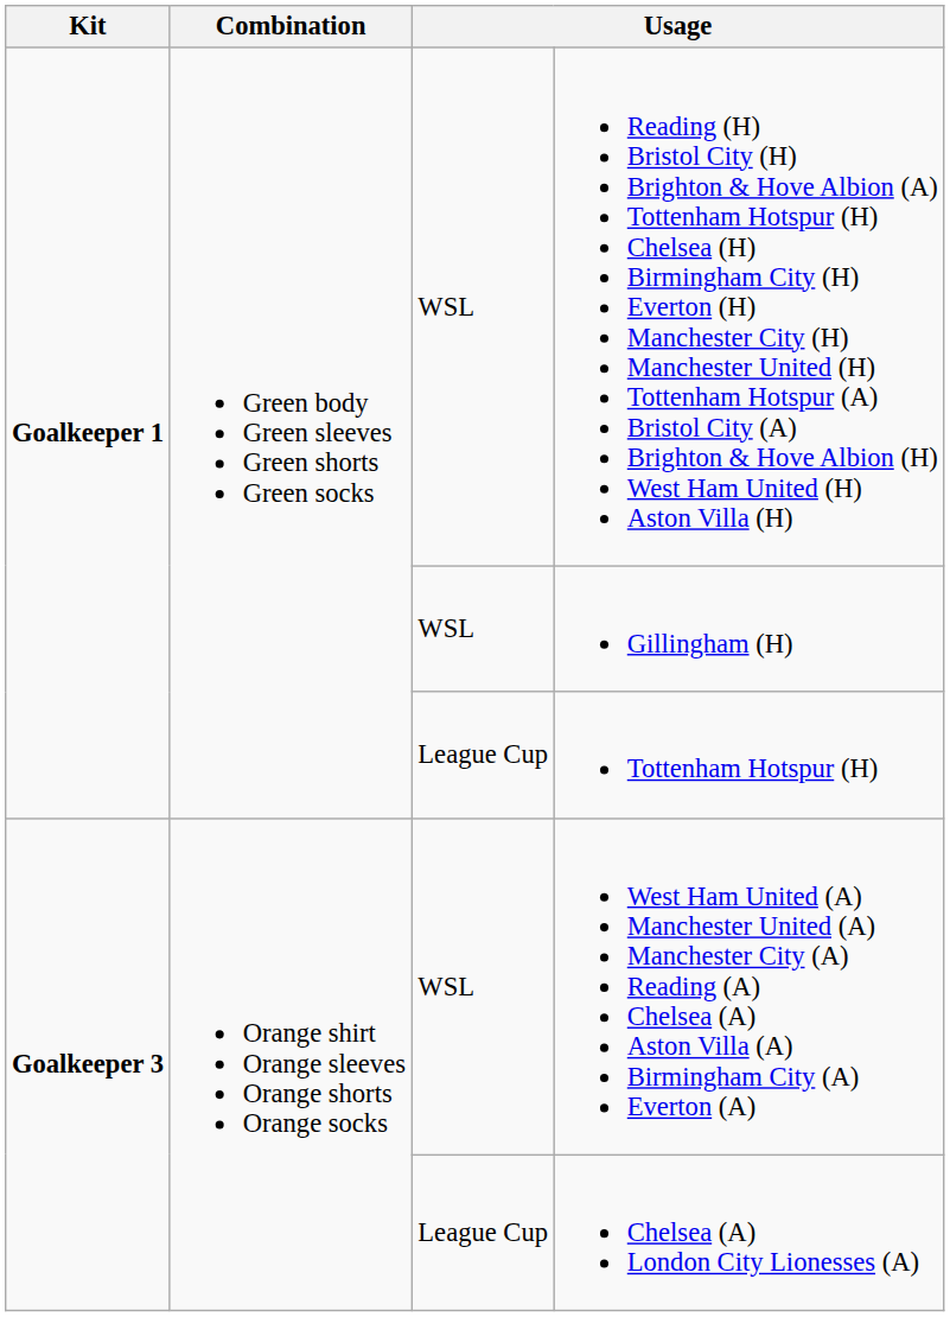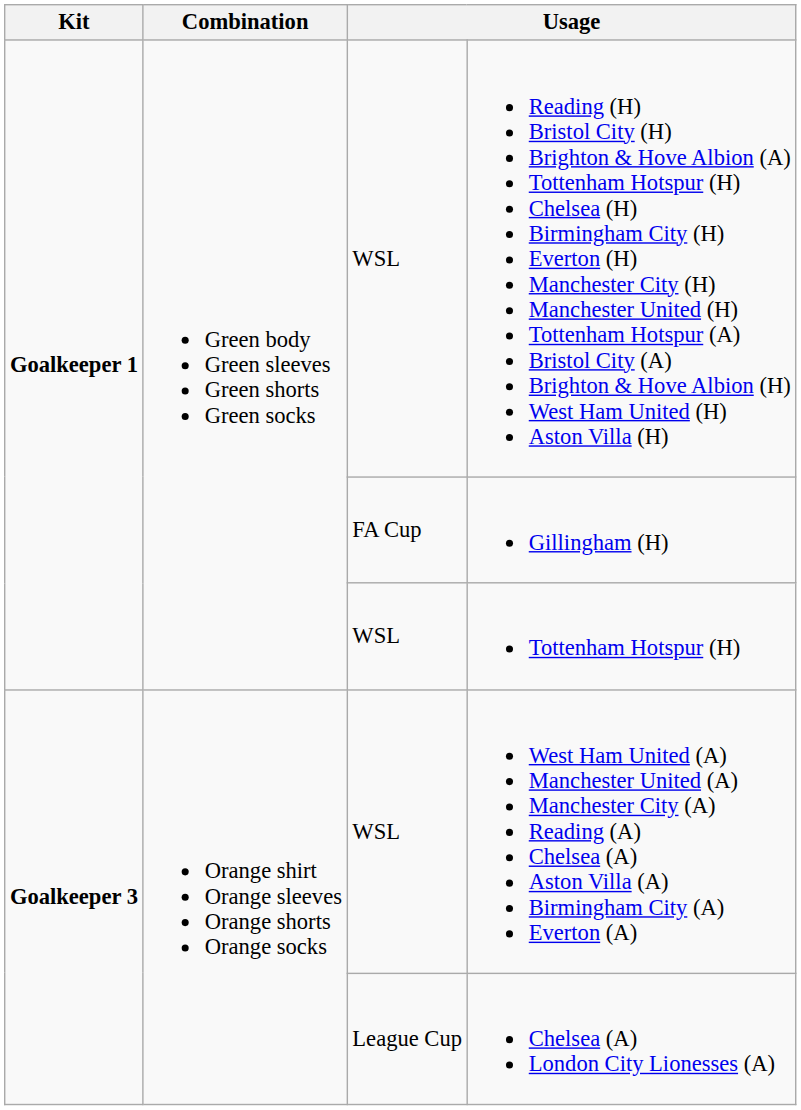 <table class="wikitable">
 <tr>
 <th>Kit</th>
 <th>Combination</th>
 <th colspan="2">Usage</th>
 </tr>
 <tr>
 <td rowspan="3"><strong>Goalkeeper 1</strong></td>
 <td rowspan="3"><br><ul><li>Green body</li><li>Green sleeves</li><li>Green shorts</li><li>Green socks</li></ul></td>
 <td>WSL</td>
 <td><br><ul><li><a href='#'>Reading</a> (H)</li><li><a href='#'>Bristol City</a> (H)</li><li><a href='#'>Brighton & Hove Albion</a> (A)</li><li><a href='#'>Tottenham Hotspur</a> (H)</li><li><a href='#'>Chelsea</a> (H)</li><li><a href='#'>Birmingham City</a> (H)</li><li><a href='#'>Everton</a> (H)</li><li><a href='#'>Manchester City</a> (H)</li><li><a href='#'>Manchester United</a> (H)</li><li><a href='#'>Tottenham Hotspur</a> (A)</li><li><a href='#'>Bristol City</a> (A)</li><li><a href='#'>Brighton & Hove Albion</a> (H)</li><li><a href='#'>West Ham United</a> (H)</li><li><a href='#'>Aston Villa</a> (H)</li></ul></td>
 </tr>
 <tr>
-<td>WSL</td>
+<td>FA Cup</td>
 <td><br><ul><li><a href='#'>Gillingham</a> (H)</li></ul></td>
 </tr>
 <tr>
-<td>League Cup</td>
+<td>WSL</td>
 <td><br><ul><li><a href='#'>Tottenham Hotspur</a> (H)</li></ul></td>
 </tr>
 <tr>
 <td rowspan="2"><strong>Goalkeeper 3</strong></td>
 <td rowspan="2"><br><ul><li>Orange shirt</li><li>Orange sleeves</li><li>Orange shorts</li><li>Orange socks</li></ul></td>
 <td>WSL</td>
 <td><br><ul><li><a href='#'>West Ham United</a> (A)</li><li><a href='#'>Manchester United</a> (A)</li><li><a href='#'>Manchester City</a> (A)</li><li><a href='#'>Reading</a> (A)</li><li><a href='#'>Chelsea</a> (A)</li><li><a href='#'>Aston Villa</a> (A)</li><li><a href='#'>Birmingham City</a> (A)</li><li><a href='#'>Everton</a> (A)</li></ul></td>
 </tr>
 <tr>
 <td>League Cup</td>
 <td><br><ul><li><a href='#'>Chelsea</a> (A)</li><li><a href='#'>London City Lionesses</a> (A)</li></ul></td>
 </tr>
 </table>
